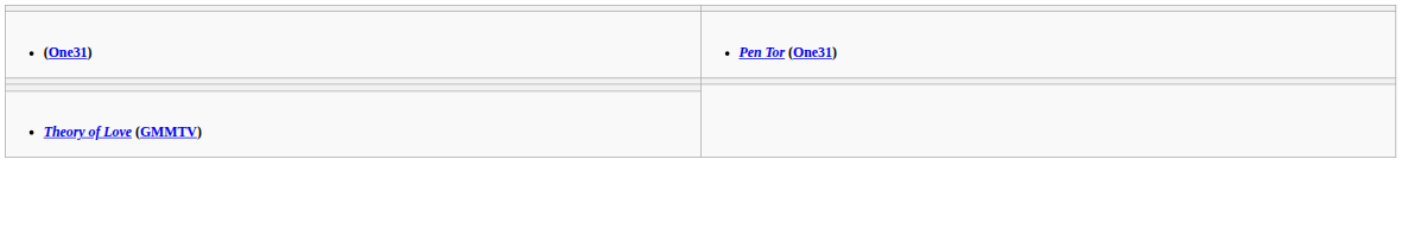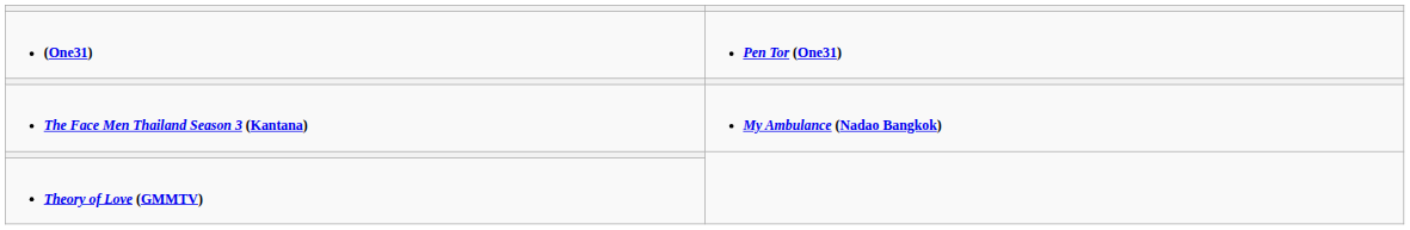 <table class=wikitable width="100%">
 <tr>
 <th></th>
 <th></th>
 </tr>
 <tr>
 <td valign="top" width="50%"><br><ul><li><strong><em></em></strong> <strong>(<a href='#'>One31</a>)</strong></li></ul></td>
 <td valign="top" width="50%"><br><ul><li><strong><em><a href='#'>Pen Tor</a></em></strong> <strong>(<a href='#'>One31</a>)</strong></li></ul></td>
 </tr>
 <tr>
 <th></th>
 <th></th>
 </tr>
 <tr>
+<td valign="top" width="50%"><br><ul><li><strong><em><a href='#'>The Face Men Thailand Season 3</a></em></strong> <strong>(<a href='#'>Kantana</a>)</strong></li></ul></td>
+<td valign="top" width="50%"><br><ul><li><strong><em><a href='#'>My Ambulance</a></em></strong> <strong>(<a href='#'>Nadao Bangkok</a>)</strong></li></ul></td>
+</tr>
+<tr>
 <th></th>
 </tr>
 <tr>
 <td valign="top" width="50%"><br><ul><li><strong><em><a href='#'>Theory of Love</a></em></strong> <strong>(<a href='#'>GMMTV</a>)</strong></li></ul></td>
 </tr>
 </table>
